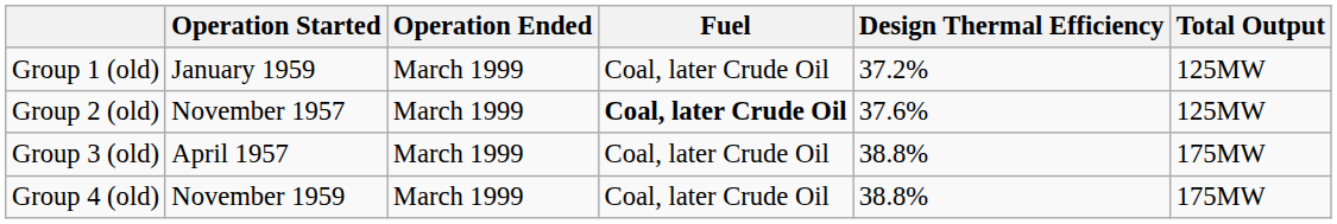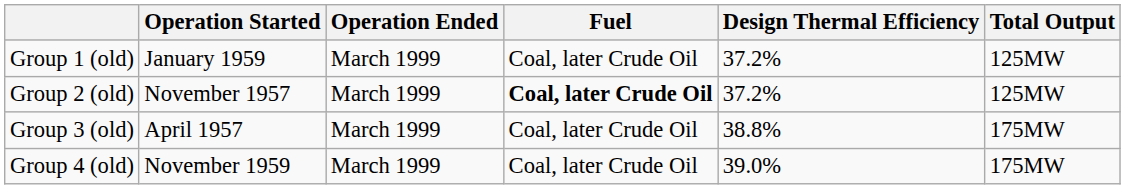 <table class="wikitable">
 <tr>
 <th></th>
 <th>Operation Started</th>
 <th>Operation Ended</th>
 <th>Fuel</th>
 <th>Design Thermal Efficiency</th>
 <th>Total Output</th>
 </tr>
 <tr>
 <td>Group 1 (old)</td>
 <td>January 1959</td>
 <td>March 1999</td>
 <td>Coal, later Crude Oil</td>
 <td>37.2%</td>
 <td>125MW</td>
 </tr>
 <tr>
 <td>Group 2 (old)</td>
 <td>November 1957</td>
 <td>March 1999</td>
 <td><strong>Coal, later Crude Oil</strong></td>
-<td>37.6%</td>
+<td>37.2%</td>
 <td>125MW</td>
 </tr>
 <tr>
 <td>Group 3 (old)</td>
 <td>April 1957</td>
 <td>March 1999</td>
 <td>Coal, later  Crude Oil</td>
 <td>38.8%</td>
 <td>175MW</td>
 </tr>
 <tr>
 <td>Group 4 (old)</td>
 <td>November 1959</td>
 <td>March 1999</td>
 <td>Coal, later Crude Oil</td>
-<td>38.8%</td>
+<td>39.0%</td>
 <td>175MW</td>
 </tr>
 </table>
